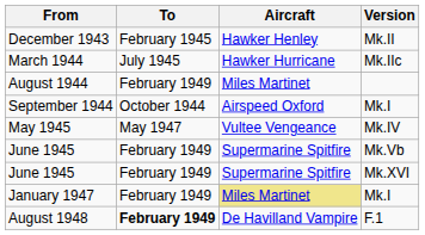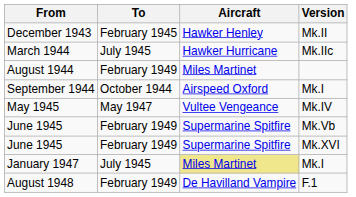 <table class="wikitable">
 <tr>
 <th>From</th>
 <th>To</th>
 <th>Aircraft</th>
 <th>Version</th>
 </tr>
 <tr>
 <td>December 1943</td>
 <td>February 1945</td>
 <td><a href='#'>Hawker Henley</a></td>
 <td>Mk.II</td>
 </tr>
 <tr>
 <td>March 1944</td>
 <td>July 1945</td>
 <td><a href='#'>Hawker Hurricane</a></td>
 <td>Mk.IIc</td>
 </tr>
 <tr>
 <td>August 1944</td>
 <td>February 1949</td>
 <td><a href='#'>Miles Martinet</a></td>
 <td></td>
 </tr>
 <tr>
 <td>September 1944</td>
 <td>October 1944</td>
 <td><a href='#'>Airspeed Oxford</a></td>
 <td>Mk.I</td>
 </tr>
 <tr>
 <td>May 1945</td>
 <td>May 1947</td>
 <td><a href='#'>Vultee Vengeance</a></td>
 <td>Mk.IV</td>
 </tr>
 <tr>
 <td>June 1945</td>
 <td>February 1949</td>
 <td><a href='#'>Supermarine Spitfire</a></td>
 <td>Mk.Vb</td>
 </tr>
 <tr>
 <td>June 1945</td>
 <td>February 1949</td>
 <td><a href='#'>Supermarine Spitfire</a></td>
 <td>Mk.XVI</td>
 </tr>
 <tr>
 <td>January 1947</td>
-<td>February 1949</td>
+<td>July 1945</td>
 <td style="background: khaki;"><a href='#'>Miles Martinet</a></td>
 <td>Mk.I</td>
 </tr>
 <tr>
 <td>August 1948</td>
-<td><strong>February 1949</strong></td>
+<td>February 1949</td>
 <td><a href='#'>De Havilland Vampire</a></td>
 <td>F.1</td>
 </tr>
 </table>
